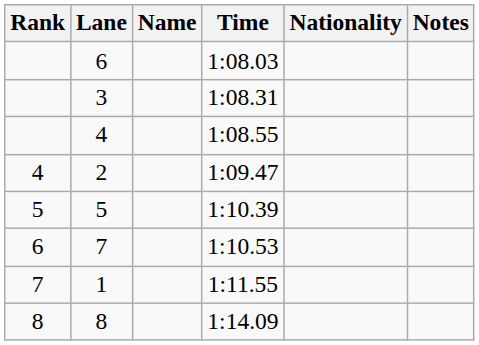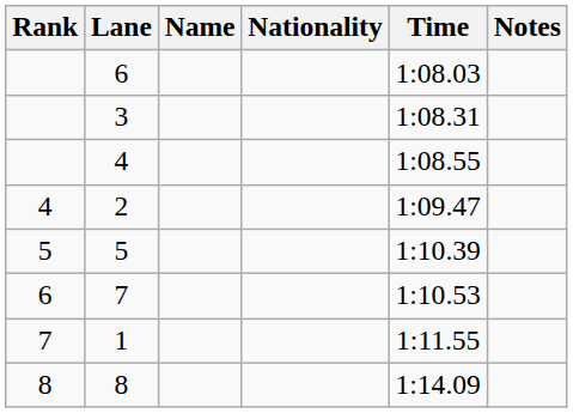 <table class="wikitable sortable" style="text-align:center">
 <tr>
 <th>Rank</th>
 <th>Lane</th>
 <th>Name</th>
+<th>Nationality</th>
 <th>Time</th>
-<th>Nationality</th>
 <th>Notes</th>
 </tr>
 <tr>
 <td></td>
 <td>6</td>
 <td align=left></td>
+<td align=left></td>
 <td>1:08.03</td>
-<td align=left></td>
 <td></td>
 </tr>
 <tr>
 <td></td>
 <td>3</td>
 <td align=left></td>
+<td align=left></td>
 <td>1:08.31</td>
-<td align=left></td>
 <td></td>
 </tr>
 <tr>
 <td></td>
 <td>4</td>
 <td align=left></td>
+<td align=left></td>
 <td>1:08.55</td>
-<td align=left></td>
 <td></td>
 </tr>
 <tr>
 <td>4</td>
 <td>2</td>
 <td align=left></td>
+<td align=left></td>
 <td>1:09.47</td>
-<td align=left></td>
 <td></td>
 </tr>
 <tr>
 <td>5</td>
 <td>5</td>
 <td align=left></td>
+<td align=left></td>
 <td>1:10.39</td>
-<td align=left></td>
 <td></td>
 </tr>
 <tr>
 <td>6</td>
 <td>7</td>
 <td align=left></td>
+<td align=left></td>
 <td>1:10.53</td>
-<td align=left></td>
 <td></td>
 </tr>
 <tr>
 <td>7</td>
 <td>1</td>
 <td align=left></td>
+<td align=left></td>
 <td>1:11.55</td>
-<td align=left></td>
 <td></td>
 </tr>
 <tr>
 <td>8</td>
 <td>8</td>
 <td align=left></td>
+<td align=left></td>
 <td>1:14.09</td>
-<td align=left></td>
 <td></td>
 </tr>
 </table>
